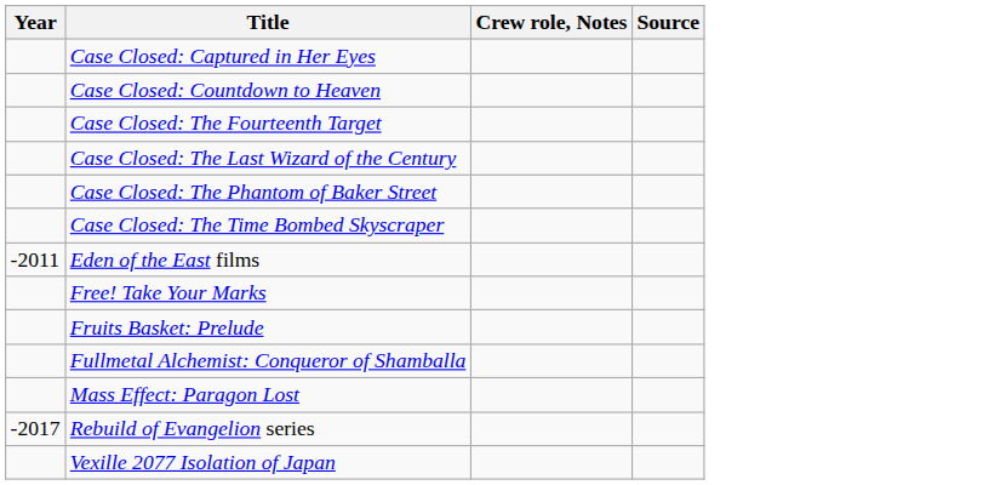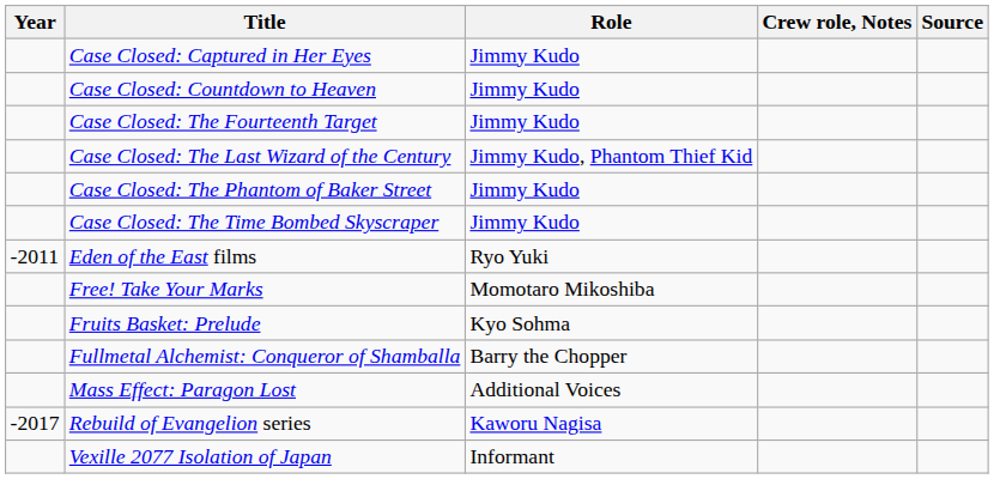 <table class="wikitable sortable plainrowheaders">
 <tr>
 <th>Year</th>
 <th>Title</th>
+<th>Role</th>
 <th>Crew role, Notes </th>
 <th class="unsortable">Source</th>
 </tr>
 <tr>
 <td></td>
 <td><em><a href='#'>Case Closed: Captured in Her Eyes</a></em></td>
+<td><a href='#'>Jimmy Kudo</a></td>
 <td></td>
 <td></td>
 </tr>
 <tr>
 <td></td>
 <td><em><a href='#'>Case Closed: Countdown to Heaven</a></em></td>
+<td><a href='#'>Jimmy Kudo</a></td>
 <td></td>
 <td></td>
 </tr>
 <tr>
 <td></td>
 <td><em><a href='#'>Case Closed: The Fourteenth Target</a></em></td>
+<td><a href='#'>Jimmy Kudo</a></td>
 <td></td>
 <td></td>
 </tr>
 <tr>
 <td></td>
 <td><em><a href='#'>Case Closed: The Last Wizard of the Century</a></em></td>
+<td><a href='#'>Jimmy Kudo</a>, <a href='#'>Phantom Thief Kid</a></td>
 <td></td>
 <td></td>
 </tr>
 <tr>
 <td></td>
 <td><em><a href='#'>Case Closed: The Phantom of Baker Street</a></em></td>
+<td><a href='#'>Jimmy Kudo</a></td>
 <td></td>
 <td></td>
 </tr>
 <tr>
 <td></td>
 <td><em><a href='#'>Case Closed: The Time Bombed Skyscraper</a></em></td>
+<td><a href='#'>Jimmy Kudo</a></td>
 <td></td>
 <td></td>
 </tr>
 <tr>
 <td>-2011</td>
 <td><em><a href='#'>Eden of the East</a></em> films</td>
+<td>Ryo Yuki</td>
 <td></td>
 <td></td>
 </tr>
 <tr>
 <td></td>
 <td><em><a href='#'>Free! Take Your Marks</a></em></td>
+<td>Momotaro Mikoshiba</td>
 <td></td>
 <td></td>
 </tr>
 <tr>
 <td></td>
 <td><em><a href='#'>Fruits Basket: Prelude</a></em></td>
+<td>Kyo Sohma</td>
 <td></td>
 <td></td>
 </tr>
 <tr>
 <td></td>
 <td><em><a href='#'>Fullmetal Alchemist: Conqueror of Shamballa</a></em></td>
+<td>Barry the Chopper</td>
 <td></td>
 <td></td>
 </tr>
 <tr>
 <td></td>
 <td><em><a href='#'>Mass Effect: Paragon Lost</a></em></td>
+<td>Additional Voices</td>
 <td></td>
 <td></td>
 </tr>
 <tr>
 <td>-2017</td>
 <td><em><a href='#'>Rebuild of Evangelion</a></em> series</td>
+<td><a href='#'>Kaworu Nagisa</a></td>
 <td></td>
 <td></td>
 </tr>
 <tr>
 <td></td>
 <td><em><a href='#'>Vexille 2077 Isolation of Japan</a></em></td>
+<td>Informant</td>
 <td></td>
 <td></td>
 </tr>
 </table>
